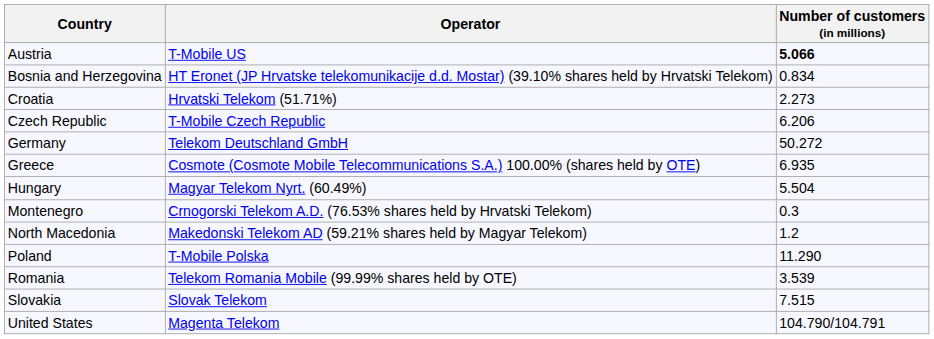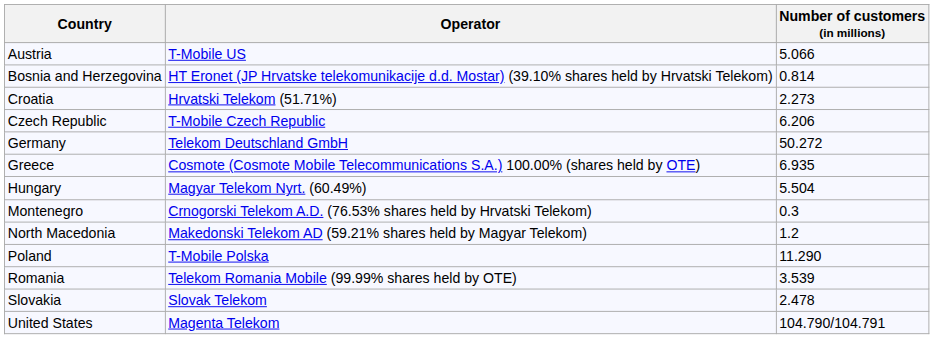 <table class="wikitable sortable" style="background:#f7f8ff; font-size:95%; border:gray solid 1px;">
 <tr style="background:#ccc; text-align:center;">
 <th>Country</th>
 <th>Operator</th>
 <th>Number of customers<br><small>(in millions)</small></th>
 </tr>
 <tr>
 <td>Austria</td>
 <td><a href='#'>T-Mobile US</a></td>
-<td><strong>5.066</strong></td>
+<td>5.066</td>
 </tr>
 <tr>
 <td Flag>Bosnia and Herzegovina</td>
 <td><a href='#'>HT Eronet (JP Hrvatske telekomunikacije d.d. Mostar)</a> (39.10% shares held by Hrvatski Telekom)</td>
-<td>0.834</td>
+<td>0.814</td>
 </tr>
 <tr>
 <td>Croatia</td>
 <td><a href='#'>Hrvatski Telekom</a> (51.71%)</td>
 <td>2.273</td>
 </tr>
 <tr>
 <td>Czech Republic</td>
 <td><a href='#'>T-Mobile Czech Republic</a></td>
 <td>6.206</td>
 </tr>
 <tr>
 <td>Germany</td>
 <td><a href='#'>Telekom Deutschland GmbH</a></td>
 <td>50.272</td>
 </tr>
 <tr>
 <td>Greece</td>
 <td><a href='#'>Cosmote (Cosmote Mobile Telecommunications S.A.)</a> 100.00% (shares held by <a href='#'>OTE</a>)</td>
 <td>6.935</td>
 </tr>
 <tr>
 <td>Hungary</td>
 <td><a href='#'>Magyar Telekom Nyrt.</a> (60.49%)</td>
 <td>5.504</td>
 </tr>
 <tr>
 <td>Montenegro</td>
 <td><a href='#'>Crnogorski Telekom A.D.</a> (76.53% shares held by Hrvatski Telekom)</td>
 <td>0.3</td>
 </tr>
 <tr>
 <td>North Macedonia</td>
 <td><a href='#'>Makedonski Telekom AD</a> (59.21% shares held by Magyar Telekom)</td>
 <td>1.2</td>
 </tr>
 <tr>
 <td>Poland</td>
 <td><a href='#'>T-Mobile Polska</a></td>
 <td>11.290</td>
 </tr>
 <tr>
 <td>Romania</td>
 <td><a href='#'>Telekom Romania Mobile</a> (99.99% shares held by OTE)</td>
 <td>3.539</td>
 </tr>
 <tr>
 <td>Slovakia</td>
 <td><a href='#'>Slovak Telekom</a></td>
-<td>7.515</td>
+<td>2.478</td>
 </tr>
 <tr>
 <td>United States</td>
 <td><a href='#'>Magenta Telekom</a></td>
 <td>104.790/104.791</td>
 </tr>
 </table>
